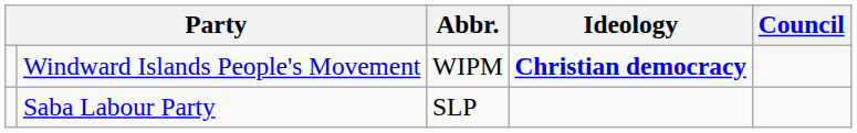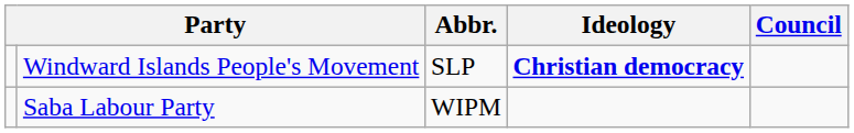 <table class="wikitable">
 <tr>
 <th colspan=2>Party</th>
 <th>Abbr.</th>
 <th>Ideology</th>
 <th><a href='#'>Council</a></th>
 </tr>
 <tr>
 <td bgcolor=></td>
 <td><a href='#'>Windward Islands People's Movement</a></td>
-<td>WIPM</td>
+<td>SLP</td>
 <td><strong><a href='#'>Christian democracy</a></strong></td>
 <td></td>
 </tr>
 <tr>
 <td bgcolor=></td>
 <td><a href='#'>Saba Labour Party</a></td>
-<td>SLP</td>
+<td>WIPM</td>
 <td></td>
 <td></td>
 </tr>
 </table>
